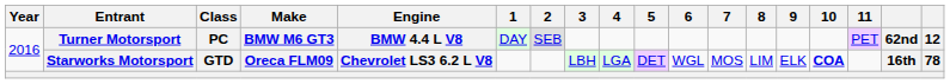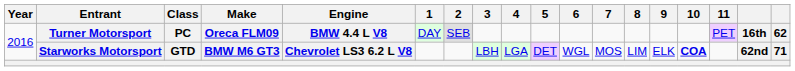 <table class="wikitable" style="text-align:center; font-size:90%">
 <tr>
 <th scope="col">Year</th>
 <th scope="col">Entrant</th>
 <th scope="col">Class</th>
 <th scope="col">Make</th>
 <th scope="col">Engine</th>
 <th scope="col">1</th>
 <th scope="col">2</th>
 <th scope="col">3</th>
 <th scope="col">4</th>
 <th scope="col">5</th>
 <th scope="col">6</th>
 <th scope="col">7</th>
 <th scope="col">8</th>
 <th scope="col">9</th>
 <th scope="col">10</th>
 <th scope="col">11</th>
 <th scope="col"></th>
 <th scope="col"></th>
 </tr>
 <tr>
 <td rowspan=2><a href='#'>2016</a></td>
 <th><a href='#'>Turner Motorsport</a></th>
 <th>PC</th>
-<th><a href='#'>BMW M6 GT3</a></th>
+<th><a href='#'>Oreca FLM09</a></th>
 <th><a href='#'>BMW</a> 4.4 L <a href='#'>V8</a></th>
 <td style="background:#dfffdf;"><a href='#'>DAY</a><br></td>
 <td style="background:#dfdfdf;"><a href='#'>SEB</a><br></td>
 <td></td>
 <td></td>
 <td></td>
 <td></td>
 <td></td>
 <td></td>
 <td></td>
 <td></td>
 <td style="background:#efcfff;"><a href='#'>PET</a><br></td>
-<th>62nd</th>
-<th>12</th>
+<th>16th</th>
+<th>62</th>
 </tr>
 <tr>
 <th><a href='#'>Starworks Motorsport</a></th>
 <th>GTD</th>
-<th><a href='#'>Oreca FLM09</a></th>
+<th><a href='#'>BMW M6 GT3</a></th>
 <th><a href='#'>Chevrolet</a> LS3 6.2 L <a href='#'>V8</a></th>
 <td></td>
 <td></td>
 <td style="background:#dfffdf;"><a href='#'>LBH</a><br></td>
 <td style="background:#dfffdf;"><a href='#'>LGA</a><br></td>
 <td style="background:#efcfff;"><a href='#'>DET</a><br></td>
 <td><a href='#'>WGL</a></td>
 <td><a href='#'>MOS</a></td>
 <td><a href='#'>LIM</a></td>
 <td><a href='#'>ELK</a></td>
 <td><strong><a href='#'>COA</a></strong></td>
 <td></td>
-<th>16th</th>
-<th>78</th>
+<th>62nd</th>
+<th>71</th>
 </tr>
 <tr>
 <th colspan="21"></th>
 </tr>
 </table>
